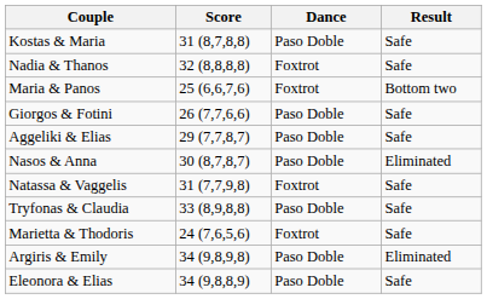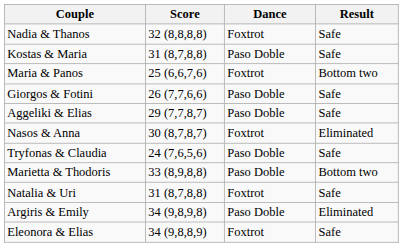 <table class="wikitable" width="40%">
 <tr>
 <th width="17%">Couple</th>
 <th width="7%">Score</th>
 <th width="11%">Dance</th>
 <th width="5%">Result</th>
 </tr>
 <tr>
+<td>Nadia & Thanos</td>
+<td>32 (8,8,8,8)</td>
+<td>Foxtrot</td>
+<td>Safe</td>
+</tr>
+<tr>
 <td>Kostas & Maria</td>
 <td>31 (8,7,8,8)</td>
 <td>Paso Doble</td>
-<td>Safe</td>
-</tr>
-<tr>
-<td>Nadia & Thanos</td>
-<td>32 (8,8,8,8)</td>
-<td>Foxtrot</td>
 <td>Safe</td>
 </tr>
 <tr>
 <td>Maria & Panos</td>
 <td>25 (6,6,7,6)</td>
 <td>Foxtrot</td>
 <td>Bottom two</td>
 </tr>
 <tr>
 <td>Giorgos & Fotini</td>
 <td>26 (7,7,6,6)</td>
 <td>Paso Doble</td>
 <td>Safe</td>
 </tr>
 <tr>
 <td>Aggeliki & Elias</td>
 <td>29 (7,7,8,7)</td>
 <td>Paso Doble</td>
 <td>Safe</td>
 </tr>
 <tr>
 <td>Nasos & Anna</td>
 <td>30 (8,7,8,7)</td>
-<td>Paso Doble</td>
+<td>Foxtrot</td>
 <td>Eliminated</td>
 </tr>
 <tr>
-<td>Natassa & Vaggelis</td>
-<td>31 (7,7,9,8)</td>
-<td>Foxtrot</td>
-<td>Safe</td>
-</tr>
-<tr>
 <td>Tryfonas & Claudia</td>
-<td>33 (8,9,8,8)</td>
+<td>24 (7,6,5,6)</td>
 <td>Paso Doble</td>
 <td>Safe</td>
 </tr>
 <tr>
 <td>Marietta & Thodoris</td>
-<td>24 (7,6,5,6)</td>
+<td>33 (8,9,8,8)</td>
+<td>Paso Doble</td>
+<td>Bottom two</td>
+</tr>
+<tr>
+<td>Natalia & Uri</td>
+<td>31 (8,7,8,8)</td>
 <td>Foxtrot</td>
 <td>Safe</td>
 </tr>
 <tr>
 <td>Argiris & Emily</td>
 <td>34 (9,8,9,8)</td>
 <td>Paso Doble</td>
 <td>Eliminated</td>
 </tr>
 <tr>
 <td>Eleonora & Elias</td>
 <td>34 (9,8,8,9)</td>
-<td>Paso Doble</td>
+<td>Foxtrot</td>
 <td>Safe</td>
 </tr>
 </table>
